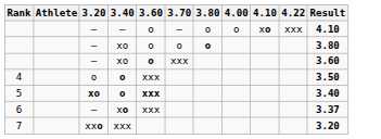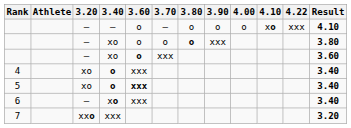 <table class="wikitable sortable" style="text-align:center">
 <tr>
 <th>Rank</th>
 <th>Athlete</th>
 <th>3.20</th>
 <th>3.40</th>
 <th>3.60</th>
 <th>3.70</th>
 <th>3.80</th>
+<th>3.90</th>
 <th>4.00</th>
 <th>4.10</th>
 <th>4.22</th>
 <th>Result</th>
 </tr>
 <tr>
 <td></td>
 <td align=left></td>
 <td>–</td>
 <td>–</td>
 <td>o</td>
 <td>–</td>
 <td>o</td>
 <td>o</td>
+<td>o</td>
 <td>x<strong>o</strong></td>
 <td>xxx</td>
 <td><strong>4.10</strong></td>
 </tr>
 <tr>
 <td></td>
 <td align=left></td>
 <td>–</td>
 <td>xo</td>
 <td>o</td>
 <td>o</td>
 <td><strong>o</strong></td>
+<td>xxx</td>
 <td></td>
 <td></td>
 <td></td>
 <td><strong>3.80</strong></td>
 </tr>
 <tr>
 <td></td>
 <td align=left></td>
 <td>–</td>
 <td>xo</td>
 <td><strong>o</strong></td>
 <td>xxx</td>
 <td></td>
 <td></td>
 <td></td>
 <td></td>
+<td></td>
 <td><strong>3.60</strong></td>
 </tr>
 <tr>
 <td>4</td>
 <td align=left></td>
-<td>o</td>
+<td>xo</td>
 <td><strong>o</strong></td>
 <td>xxx</td>
 <td></td>
 <td></td>
 <td></td>
 <td></td>
 <td></td>
-<td><strong>3.50</strong></td>
+<td></td>
+<td><strong>3.40</strong></td>
 </tr>
 <tr>
 <td>5</td>
 <td align=left></td>
-<td><strong>xo</strong></td>
+<td>xo</td>
 <td><strong>o</strong></td>
 <td><strong>xxx</strong></td>
+<td></td>
 <td></td>
 <td></td>
 <td></td>
 <td></td>
 <td></td>
 <td><strong>3.40</strong></td>
 </tr>
 <tr>
 <td>6</td>
 <td align=left></td>
 <td>–</td>
 <td>x<strong>o</strong></td>
 <td>xxx</td>
 <td></td>
 <td></td>
 <td></td>
 <td></td>
 <td></td>
-<td><strong>3.37</strong></td>
+<td></td>
+<td><strong>3.40</strong></td>
 </tr>
 <tr>
 <td>7</td>
 <td align=left></td>
 <td>xx<strong>o</strong></td>
 <td>xxx</td>
 <td></td>
 <td></td>
 <td></td>
 <td></td>
 <td></td>
 <td></td>
+<td></td>
 <td><strong>3.20</strong></td>
 </tr>
 </table>
